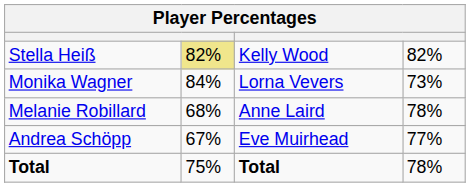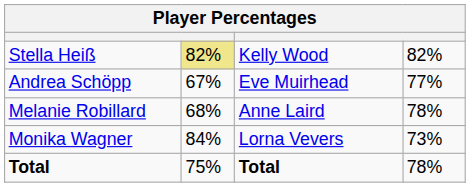 <table class="wikitable">
 <tr>
 <th colspan=4 width=400>Player Percentages</th>
 </tr>
 <tr>
 <th colspan=2 width=200></th>
 <th colspan=2 width=200></th>
 </tr>
 <tr>
 <td><a href='#'>Stella Heiß</a></td>
 <td style="background: khaki;">82%</td>
 <td><a href='#'>Kelly Wood</a></td>
 <td>82%</td>
 </tr>
 <tr>
-<td><a href='#'>Monika Wagner</a></td>
-<td>84%</td>
-<td><a href='#'>Lorna Vevers</a></td>
-<td>73%</td>
+<td><a href='#'>Andrea Schöpp</a></td>
+<td>67%</td>
+<td><a href='#'>Eve Muirhead</a></td>
+<td>77%</td>
 </tr>
 <tr>
 <td><a href='#'>Melanie Robillard</a></td>
 <td>68%</td>
 <td><a href='#'>Anne Laird</a></td>
 <td>78%</td>
 </tr>
 <tr>
-<td><a href='#'>Andrea Schöpp</a></td>
-<td>67%</td>
-<td><a href='#'>Eve Muirhead</a></td>
-<td>77%</td>
+<td><a href='#'>Monika Wagner</a></td>
+<td>84%</td>
+<td><a href='#'>Lorna Vevers</a></td>
+<td>73%</td>
 </tr>
 <tr>
 <td><strong>Total</strong></td>
 <td>75%</td>
 <td><strong>Total</strong></td>
 <td>78%</td>
 </tr>
 </table>
